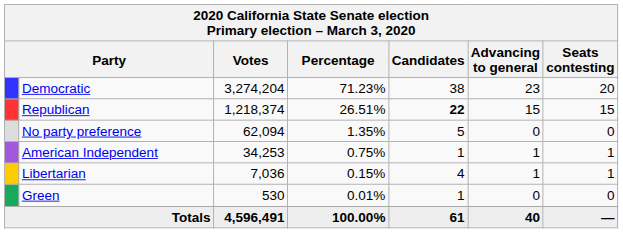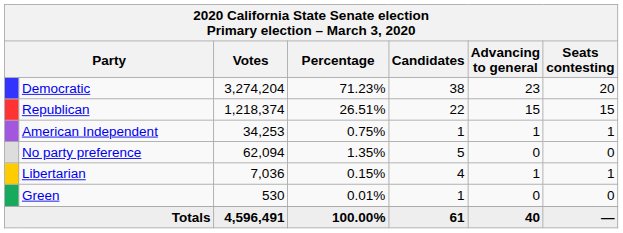 <table class="wikitable" style="font-size:95%;">
 <tr>
 <th colspan="7">2020 California State Senate election<br>Primary election – March 3, 2020</th>
 </tr>
 <tr>
 <th colspan=2 style="width: 15em">Party</th>
 <th style="width: 5em">Votes</th>
 <th style="width: 7em">Percentage</th>
 <th style="width: 5em">Candidates</th>
 <th style="width: 5em">Advancing to general</th>
 <th style="width: 5em">Seats contesting</th>
 </tr>
 <tr>
 <th style="background-color:#3333FF; width: 3px"></th>
 <td style="width: 130px"><a href='#'>Democratic</a></td>
 <td align="right">3,274,204</td>
 <td align="right">71.23%</td>
 <td align="right">38</td>
 <td align="right">23</td>
 <td align="right">20</td>
 </tr>
 <tr>
 <th style="background-color:#FF3333; width: 3px"></th>
 <td style="width: 130px"><a href='#'>Republican</a></td>
 <td align="right">1,218,374</td>
 <td align="right">26.51%</td>
-<td align="right"><strong>22</strong></td>
+<td align="right">22</td>
 <td align="right">15</td>
 <td align="right">15</td>
+</tr>
+<tr>
+<th style="background-color:#A356DE; width: 3px"></th>
+<td style="width: 130px"><a href='#'>American Independent</a></td>
+<td align="right">34,253</td>
+<td align="right">0.75%</td>
+<td align="right">1</td>
+<td align="right">1</td>
+<td align="right">1</td>
 </tr>
 <tr>
 <th style="background-color:#DDDDDD; width: 3px"></th>
 <td style="width: 130px"><a href='#'>No party preference</a></td>
 <td align="right">62,094</td>
 <td align="right">1.35%</td>
 <td align="right">5</td>
 <td align="right">0</td>
 <td align="right">0</td>
-</tr>
-<tr>
-<th style="background-color:#A356DE; width: 3px"></th>
-<td style="width: 130px"><a href='#'>American Independent</a></td>
-<td align="right">34,253</td>
-<td align="right">0.75%</td>
-<td align="right">1</td>
-<td align="right">1</td>
-<td align="right">1</td>
 </tr>
 <tr>
 <th style="background-color:#FFCC00; width: 3px"></th>
 <td style="width: 130px"><a href='#'>Libertarian</a></td>
 <td align="right">7,036</td>
 <td align="right">0.15%</td>
 <td align="right">4</td>
 <td align="right">1</td>
 <td align="right">1</td>
 </tr>
 <tr>
 <th style="background-color:#17AA5C; width: 3px"></th>
 <td style="width: 130px"><a href='#'>Green</a></td>
 <td align="right">530</td>
 <td align="right">0.01%</td>
 <td align="right">1</td>
 <td align="right">0</td>
 <td align="right">0</td>
 </tr>
 <tr>
 </tr>
 <tr bgcolor="#EEEEEE">
 <td colspan="2" align="right"><strong>Totals</strong></td>
 <td align="right"><strong>4,596,491</strong></td>
 <td align="right"><strong>100.00%</strong></td>
 <td align="right"><strong>61</strong></td>
 <td align="right"><strong>40</strong></td>
 <td align="right"><strong>—</strong></td>
 </tr>
 </table>
